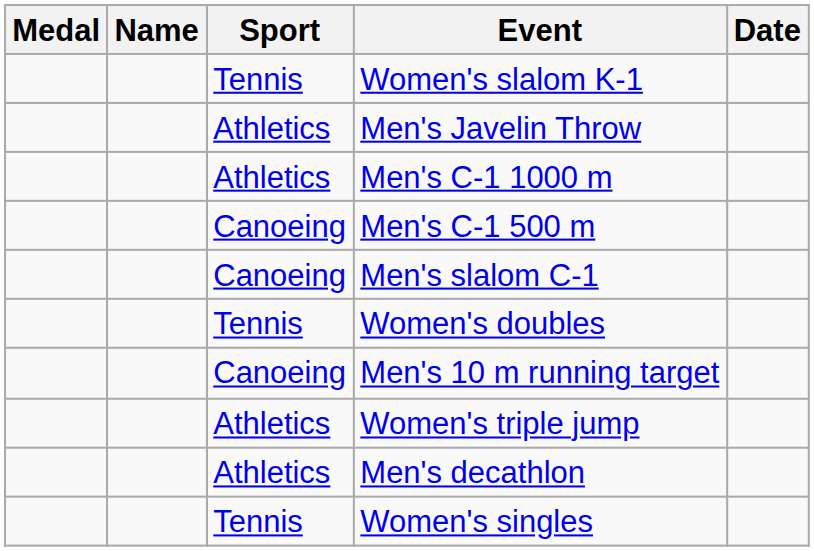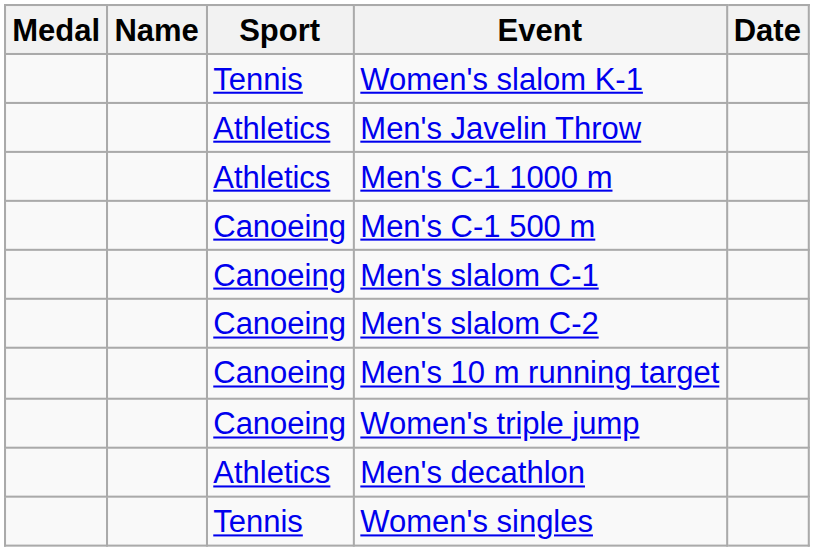 <table class="wikitable sortable" style="font-size: 95%">
 <tr>
 <th>Medal</th>
 <th>Name</th>
 <th>Sport</th>
 <th>Event</th>
 <th>Date</th>
 </tr>
 <tr>
 <td></td>
 <td></td>
 <td><a href='#'>Tennis</a></td>
 <td><a href='#'>Women's slalom K-1</a></td>
 <td></td>
 </tr>
 <tr>
 <td></td>
 <td></td>
 <td><a href='#'>Athletics</a></td>
 <td><a href='#'>Men's Javelin Throw</a></td>
 <td></td>
 </tr>
 <tr>
 <td></td>
 <td></td>
 <td><a href='#'>Athletics</a></td>
 <td><a href='#'>Men's C-1 1000 m</a></td>
 <td></td>
 </tr>
 <tr>
 <td></td>
 <td></td>
 <td><a href='#'>Canoeing</a></td>
 <td><a href='#'>Men's C-1 500 m</a></td>
 <td></td>
 </tr>
 <tr>
 <td></td>
 <td></td>
 <td><a href='#'>Canoeing</a></td>
 <td><a href='#'>Men's slalom C-1</a></td>
 <td></td>
 </tr>
 <tr>
 <td></td>
 <td><br></td>
-<td><a href='#'>Tennis</a></td>
-<td><a href='#'>Women's doubles</a></td>
+<td><a href='#'>Canoeing</a></td>
+<td><a href='#'>Men's slalom C-2</a></td>
 <td></td>
 </tr>
 <tr>
 <td></td>
 <td></td>
 <td><a href='#'>Canoeing</a></td>
 <td><a href='#'>Men's 10 m running target</a></td>
 <td></td>
 </tr>
 <tr>
 <td></td>
 <td></td>
-<td><a href='#'>Athletics</a></td>
+<td><a href='#'>Canoeing</a></td>
 <td><a href='#'>Women's triple jump</a></td>
 <td></td>
 </tr>
 <tr>
 <td></td>
 <td></td>
 <td><a href='#'>Athletics</a></td>
 <td><a href='#'>Men's decathlon</a></td>
 <td></td>
 </tr>
 <tr>
 <td></td>
 <td></td>
 <td><a href='#'>Tennis</a></td>
 <td><a href='#'>Women's singles</a></td>
 <td></td>
 </tr>
 </table>
